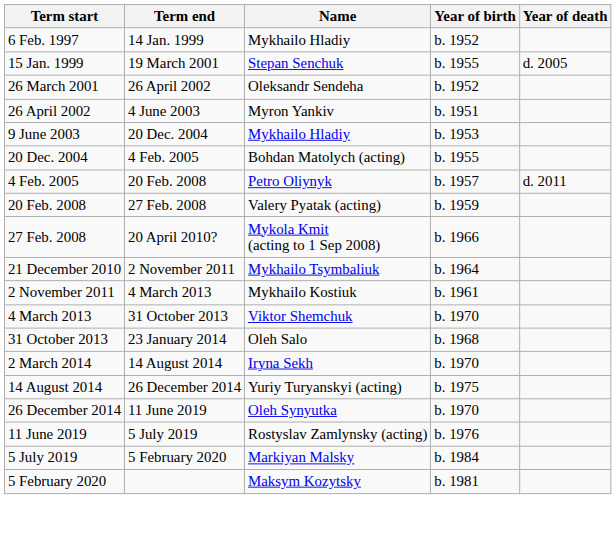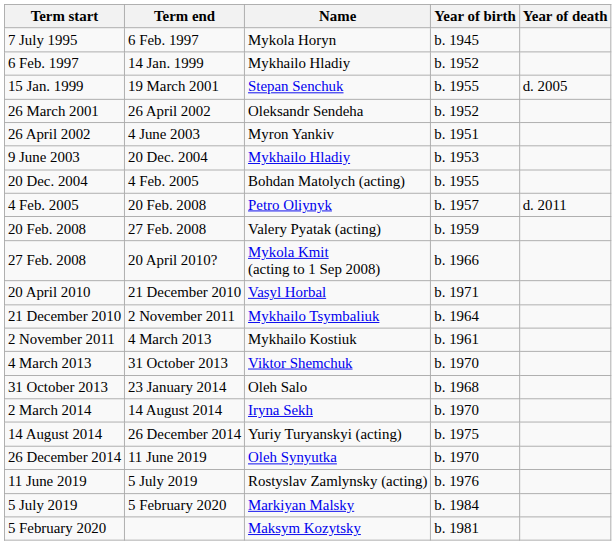 <table class="wikitable">
 <tr>
 <th>Term start</th>
 <th>Term end</th>
 <th>Name</th>
 <th>Year of birth</th>
 <th>Year of death</th>
+</tr>
+<tr>
+<td>7 July 1995</td>
+<td>6 Feb. 1997</td>
+<td>Mykola Horyn</td>
+<td>b. 1945</td>
+<td></td>
 </tr>
 <tr>
 <td>6 Feb. 1997</td>
 <td>14 Jan. 1999</td>
 <td>Mykhailo Hladiy</td>
 <td>b. 1952</td>
 <td></td>
 </tr>
 <tr>
 <td>15 Jan. 1999</td>
 <td>19 March 2001</td>
 <td><a href='#'>Stepan Senchuk</a></td>
 <td>b. 1955</td>
 <td>d. 2005</td>
 </tr>
 <tr>
 <td>26 March 2001</td>
 <td>26 April 2002</td>
 <td>Oleksandr Sendeha</td>
 <td>b. 1952</td>
 <td></td>
 </tr>
 <tr>
 <td>26 April 2002</td>
 <td>4 June 2003</td>
 <td>Myron Yankiv</td>
 <td>b. 1951</td>
 <td></td>
 </tr>
 <tr>
 <td>9 June 2003</td>
 <td>20 Dec. 2004</td>
 <td><a href='#'>Mykhailo Hladiy</a></td>
 <td>b. 1953</td>
 <td></td>
 </tr>
 <tr>
 <td>20 Dec. 2004</td>
 <td>4 Feb. 2005</td>
 <td>Bohdan Matolych (acting)</td>
 <td>b. 1955</td>
 <td></td>
 </tr>
 <tr>
 <td>4 Feb. 2005</td>
 <td>20 Feb. 2008</td>
 <td><a href='#'>Petro Oliynyk</a></td>
 <td>b. 1957</td>
 <td>d. 2011</td>
 </tr>
 <tr>
 <td>20 Feb. 2008</td>
 <td>27 Feb. 2008</td>
 <td>Valery Pyatak (acting)</td>
 <td>b. 1959</td>
 <td></td>
 </tr>
 <tr>
 <td>27 Feb. 2008</td>
 <td>20 April 2010?</td>
 <td><a href='#'>Mykola Kmit</a> <br>(acting to 1 Sep 2008)</td>
 <td>b. 1966</td>
+<td></td>
+</tr>
+<tr>
+<td>20 April 2010</td>
+<td>21 December 2010</td>
+<td><a href='#'>Vasyl Horbal</a></td>
+<td>b. 1971</td>
 <td></td>
 </tr>
 <tr>
 <td>21 December 2010</td>
 <td>2 November 2011</td>
 <td><a href='#'>Mykhailo Tsymbaliuk</a></td>
 <td>b. 1964</td>
 <td></td>
 </tr>
 <tr>
 <td>2 November 2011</td>
 <td>4 March 2013</td>
 <td>Mykhailo Kostiuk</td>
 <td>b. 1961</td>
 <td></td>
 </tr>
 <tr>
 <td>4 March 2013</td>
 <td>31 October 2013</td>
 <td><a href='#'>Viktor Shemchuk</a></td>
 <td>b. 1970</td>
 <td></td>
 </tr>
 <tr>
 <td>31 October 2013</td>
 <td>23 January 2014</td>
 <td>Oleh Salo</td>
 <td>b. 1968</td>
 <td></td>
 </tr>
 <tr>
 <td>2 March 2014</td>
 <td>14 August 2014</td>
 <td><a href='#'>Iryna Sekh</a></td>
 <td>b. 1970</td>
 <td></td>
 </tr>
 <tr>
 <td>14 August 2014</td>
 <td>26 December 2014</td>
 <td>Yuriy Turyanskyi (acting)</td>
 <td>b. 1975</td>
 <td></td>
 </tr>
 <tr>
 <td>26 December 2014</td>
 <td>11 June 2019</td>
 <td><a href='#'>Oleh Synyutka</a></td>
 <td>b. 1970</td>
 <td></td>
 </tr>
 <tr>
 <td>11 June 2019</td>
 <td>5 July 2019</td>
 <td>Rostyslav Zamlynsky (acting)</td>
 <td>b. 1976</td>
 <td></td>
 </tr>
 <tr>
 <td>5 July 2019</td>
 <td>5 February 2020</td>
 <td><a href='#'>Markiyan Malsky</a></td>
 <td>b. 1984</td>
 <td></td>
 </tr>
 <tr>
 <td>5 February 2020</td>
 <td></td>
 <td><a href='#'>Maksym Kozytsky</a></td>
 <td>b. 1981</td>
 <td></td>
 </tr>
 </table>
